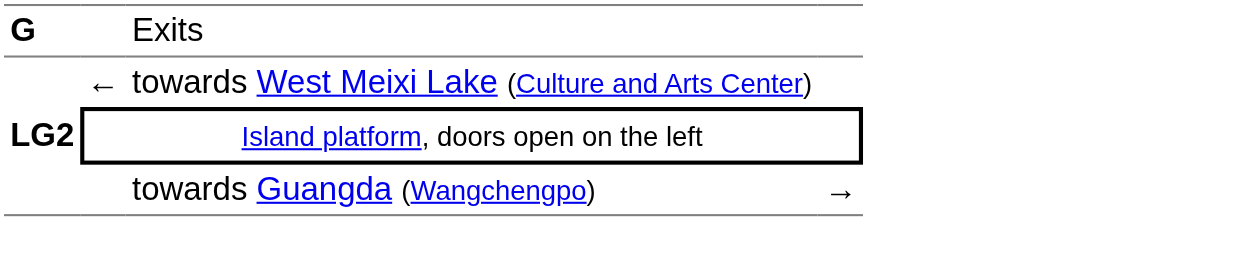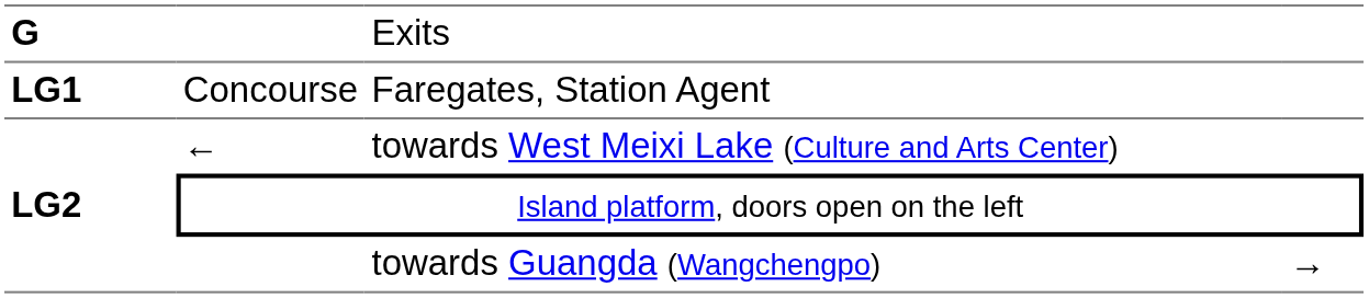 <table table border=0 cellspacing=0 cellpadding=3>
 <tr>
 <td style="border-bottom:solid 1px gray; border-top:solid 1px gray;" valign=top><strong>G</strong></td>
 <td style="border-bottom:solid 1px gray; border-top:solid 1px gray;" valign=top></td>
 <td style="border-bottom:solid 1px gray; border-top:solid 1px gray;" valign=top>Exits</td>
 <td style="border-bottom:solid 1px gray; border-top:solid 1px gray;" valign=top></td>
+</tr>
+<tr>
+<td style="border-bottom:solid 1px gray;" width=70><strong>LG1</strong></td>
+<td style="border-bottom:solid 1px gray;" width=70>Concourse</td>
+<td style="border-bottom:solid 1px gray;" width=400>Faregates, Station Agent</td>
+<td style="border-bottom:solid 1px gray;" width=30></td>
 </tr>
 <tr>
 <td style="border-bottom:solid 1px gray;" rowspan=3><strong>LG2</strong></td>
 <td>←</td>
 <td> towards <a href='#'>West Meixi Lake</a> <small>(<a href='#'>Culture and Arts Center</a>)</small></td>
 <td></td>
 </tr>
 <tr>
 <td style="border-right:solid 2px black;border-left:solid 2px black;border-top:solid 2px black;border-bottom:solid 2px black;text-align:center;" colspan=3><small><a href='#'>Island platform</a>, doors open on the left</small></td>
 </tr>
 <tr>
 <td style="border-bottom:solid 1px gray;"></td>
 <td style="border-bottom:solid 1px gray;"> towards <a href='#'>Guangda</a> <small>(<a href='#'>Wangchengpo</a>)</small></td>
 <td style="border-bottom:solid 1px gray;">→</td>
 </tr>
 <tr>
 </tr>
 </table>
